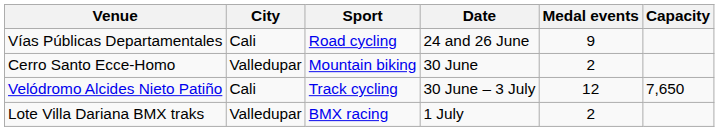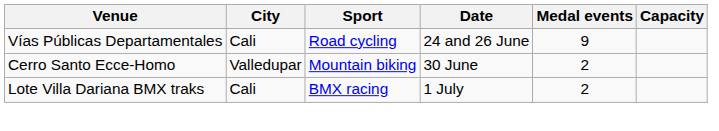 <table class="wikitable sortable">
 <tr>
 <th>Venue</th>
 <th>City</th>
 <th>Sport</th>
 <th>Date</th>
 <th>Medal events</th>
 <th>Capacity</th>
 </tr>
 <tr>
 <td>Vías Públicas Departamentales</td>
 <td>Cali</td>
 <td><a href='#'>Road cycling</a></td>
 <td>24 and 26 June</td>
 <td align="center">9</td>
 </tr>
 <tr>
 <td>Cerro Santo Ecce-Homo</td>
 <td>Valledupar</td>
 <td><a href='#'>Mountain biking</a></td>
 <td>30 June</td>
 <td align="center">2</td>
 <td></td>
 </tr>
 <tr>
-<td><a href='#'>Velódromo Alcides Nieto Patiño</a></td>
+<td>Lote Villa Dariana BMX traks</td>
 <td>Cali</td>
-<td><a href='#'>Track cycling</a></td>
-<td>30 June – 3 July</td>
-<td align="center">12</td>
-<td>7,650</td>
-</tr>
-<tr>
-<td>Lote Villa Dariana BMX traks</td>
-<td>Valledupar</td>
 <td><a href='#'>BMX racing</a></td>
 <td>1 July</td>
 <td align="center">2</td>
 <td></td>
 </tr>
 </table>
